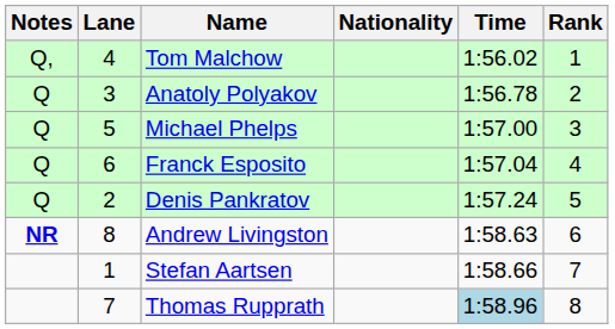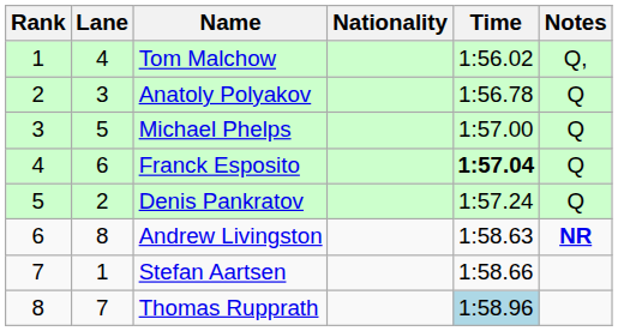 <table class="wikitable sortable" style="text-align:center">
 <tr>
-<th>Notes</th>
+<th>Rank</th>
 <th>Lane</th>
 <th>Name</th>
 <th>Nationality</th>
 <th>Time</th>
-<th>Rank</th>
+<th>Notes</th>
 </tr>
 <tr bgcolor=ccffcc>
-<td>Q, </td>
+<td>1</td>
 <td>4</td>
 <td align=left><a href='#'>Tom Malchow</a></td>
 <td align=left></td>
 <td>1:56.02</td>
-<td>1</td>
+<td>Q, </td>
 </tr>
 <tr bgcolor=ccffcc>
-<td>Q</td>
+<td>2</td>
 <td>3</td>
 <td align=left><a href='#'>Anatoly Polyakov</a></td>
 <td align=left></td>
 <td>1:56.78</td>
-<td>2</td>
+<td>Q</td>
 </tr>
 <tr bgcolor=ccffcc>
-<td>Q</td>
+<td>3</td>
 <td>5</td>
 <td align=left><a href='#'>Michael Phelps</a></td>
 <td align=left></td>
 <td>1:57.00</td>
-<td>3</td>
+<td>Q</td>
 </tr>
 <tr bgcolor=ccffcc>
-<td>Q</td>
+<td>4</td>
 <td>6</td>
 <td align=left><a href='#'>Franck Esposito</a></td>
 <td align=left></td>
-<td>1:57.04</td>
-<td>4</td>
+<td><strong>1:57.04</strong></td>
+<td>Q</td>
 </tr>
 <tr bgcolor=ccffcc>
-<td>Q</td>
+<td>5</td>
 <td>2</td>
 <td align=left><a href='#'>Denis Pankratov</a></td>
 <td align=left></td>
 <td>1:57.24</td>
-<td>5</td>
+<td>Q</td>
 </tr>
 <tr>
-<td><strong><a href='#'>NR</a></strong></td>
+<td>6</td>
 <td>8</td>
 <td align=left><a href='#'>Andrew Livingston</a></td>
 <td align=left></td>
 <td>1:58.63</td>
-<td>6</td>
+<td><strong><a href='#'>NR</a></strong></td>
 </tr>
 <tr>
-<td></td>
+<td>7</td>
 <td>1</td>
 <td align=left><a href='#'>Stefan Aartsen</a></td>
 <td align=left></td>
 <td>1:58.66</td>
-<td>7</td>
+<td></td>
 </tr>
 <tr>
-<td></td>
+<td>8</td>
 <td>7</td>
 <td align=left><a href='#'>Thomas Rupprath</a></td>
 <td align=left></td>
 <td style="background: lightblue;">1:58.96</td>
-<td>8</td>
+<td></td>
 </tr>
 </table>
